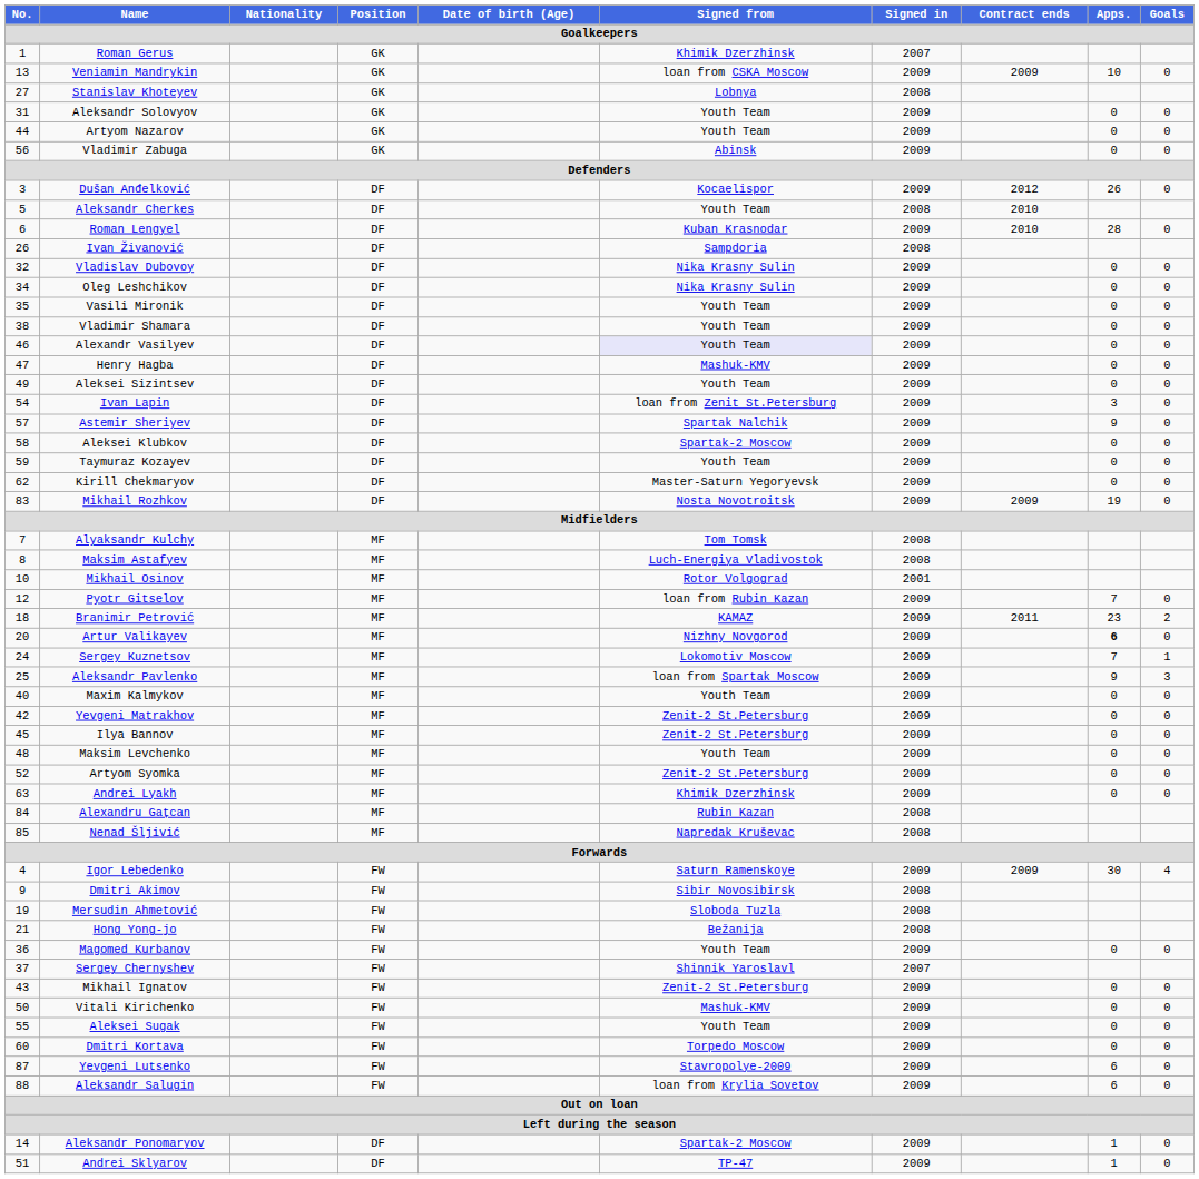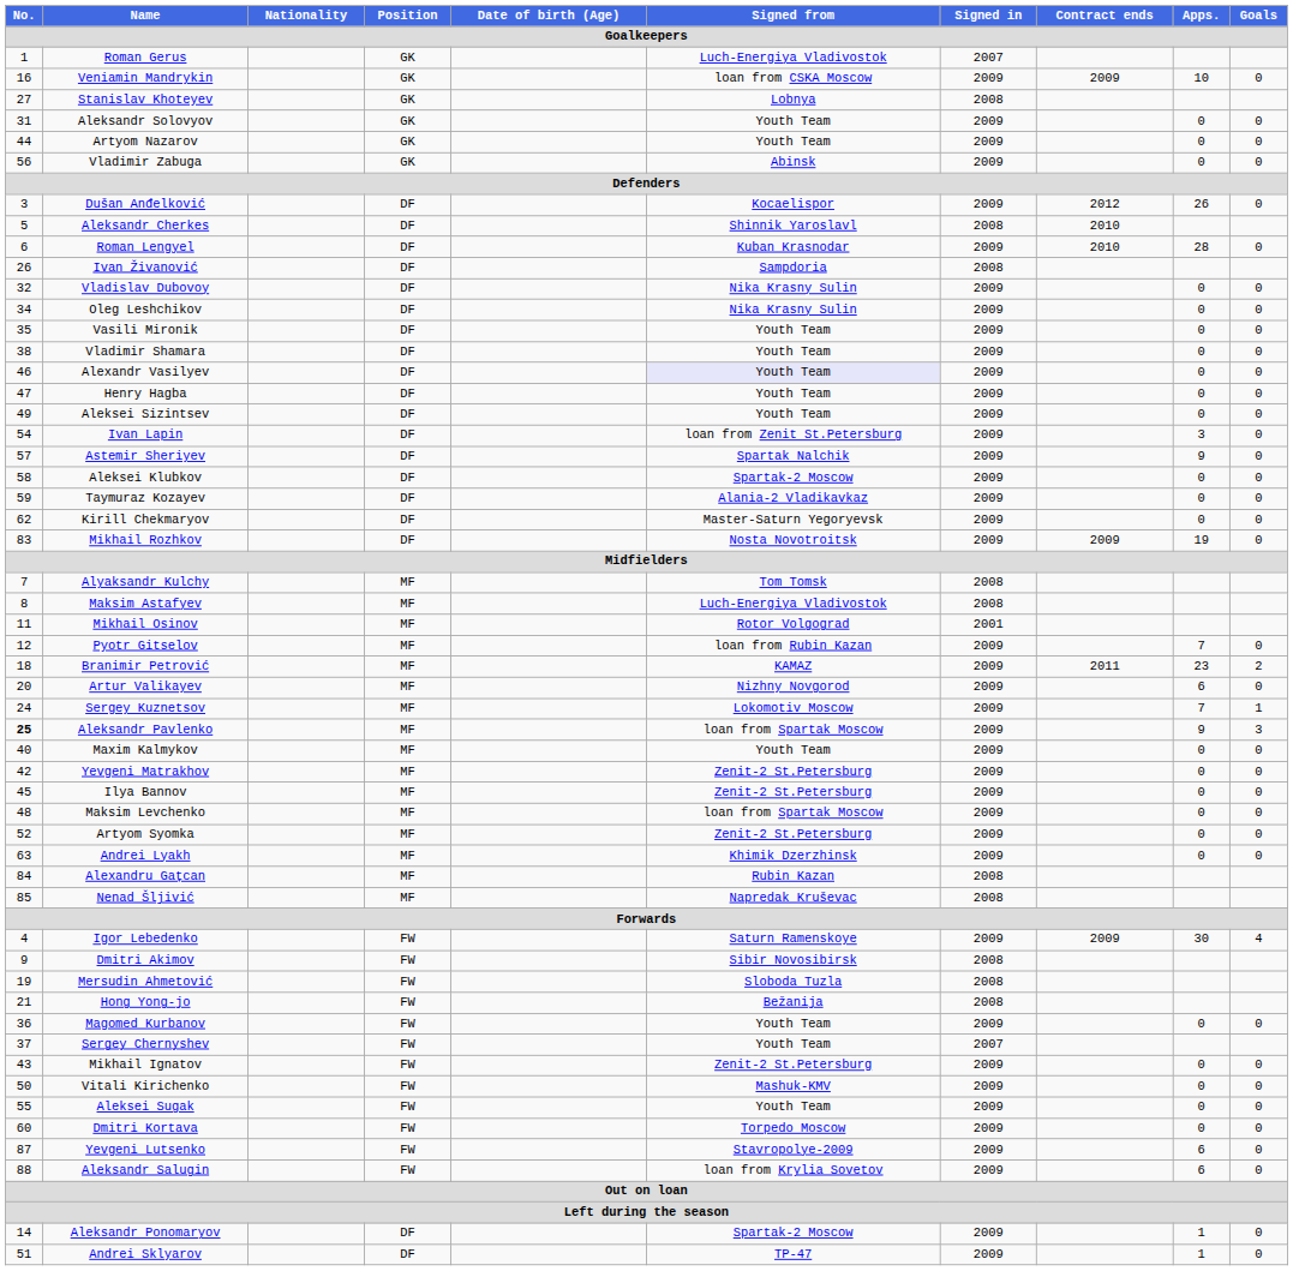 <table class="wikitable"  style="text-align:center; font-size:90%; width:95%;">
 <tr>
 <th style="background:#4169E1; color:white; text-align:center;">No.</th>
 <th style="background:#4169E1; color:white; text-align:center;">Name</th>
 <th style="background:#4169E1; color:white; text-align:center;">Nationality</th>
 <th style="background:#4169E1; color:white; text-align:center;">Position</th>
 <th style="background:#4169E1; color:white; text-align:center;">Date of birth (Age)</th>
 <th style="background:#4169E1; color:white; text-align:center;">Signed from</th>
 <th style="background:#4169E1; color:white; text-align:center;">Signed in</th>
 <th style="background:#4169E1; color:white; text-align:center;">Contract ends</th>
 <th style="background:#4169E1; color:white; text-align:center;">Apps.</th>
 <th style="background:#4169E1; color:white; text-align:center;">Goals</th>
 </tr>
 <tr>
 <th colspan="11"  style="background:#dcdcdc; text-align:center;">Goalkeepers</th>
 </tr>
 <tr>
 <td>1</td>
 <td><a href='#'>Roman Gerus</a></td>
 <td></td>
 <td>GK</td>
 <td></td>
-<td><a href='#'>Khimik Dzerzhinsk</a></td>
+<td><a href='#'>Luch-Energiya Vladivostok</a></td>
 <td>2007</td>
 <td></td>
 <td></td>
 <td></td>
 </tr>
 <tr>
-<td>13</td>
+<td>16</td>
 <td><a href='#'>Veniamin Mandrykin</a></td>
 <td></td>
 <td>GK</td>
 <td></td>
 <td>loan from <a href='#'>CSKA Moscow</a></td>
 <td>2009</td>
 <td>2009</td>
 <td>10</td>
 <td>0</td>
 </tr>
 <tr>
 <td>27</td>
 <td><a href='#'>Stanislav Khoteyev</a></td>
 <td></td>
 <td>GK</td>
 <td></td>
 <td><a href='#'>Lobnya</a></td>
 <td>2008</td>
 <td></td>
 <td></td>
 <td></td>
 </tr>
 <tr>
 <td>31</td>
 <td>Aleksandr Solovyov</td>
 <td></td>
 <td>GK</td>
 <td></td>
 <td>Youth Team</td>
 <td>2009</td>
 <td></td>
 <td>0</td>
 <td>0</td>
 </tr>
 <tr>
 <td>44</td>
 <td>Artyom Nazarov</td>
 <td></td>
 <td>GK</td>
 <td></td>
 <td>Youth Team</td>
 <td>2009</td>
 <td></td>
 <td>0</td>
 <td>0</td>
 </tr>
 <tr>
 <td>56</td>
 <td>Vladimir Zabuga</td>
 <td></td>
 <td>GK</td>
 <td></td>
 <td><a href='#'>Abinsk</a></td>
 <td>2009</td>
 <td></td>
 <td>0</td>
 <td>0</td>
 </tr>
 <tr>
 <th colspan="11"  style="background:#dcdcdc; text-align:center;">Defenders</th>
 </tr>
 <tr>
 <td>3</td>
 <td><a href='#'>Dušan Anđelković</a></td>
 <td></td>
 <td>DF</td>
 <td></td>
 <td><a href='#'>Kocaelispor</a></td>
 <td>2009</td>
 <td>2012</td>
 <td>26</td>
 <td>0</td>
 </tr>
 <tr>
 <td>5</td>
 <td><a href='#'>Aleksandr Cherkes</a></td>
 <td></td>
 <td>DF</td>
 <td></td>
-<td>Youth Team</td>
+<td><a href='#'>Shinnik Yaroslavl</a></td>
 <td>2008</td>
 <td>2010</td>
 <td></td>
 <td></td>
 </tr>
 <tr>
 <td>6</td>
 <td><a href='#'>Roman Lengyel</a></td>
 <td></td>
 <td>DF</td>
 <td></td>
 <td><a href='#'>Kuban Krasnodar</a></td>
 <td>2009</td>
 <td>2010</td>
 <td>28</td>
 <td>0</td>
 </tr>
 <tr>
 <td>26</td>
 <td><a href='#'>Ivan Živanović</a></td>
 <td></td>
 <td>DF</td>
 <td></td>
 <td><a href='#'>Sampdoria</a></td>
 <td>2008</td>
 <td></td>
 <td></td>
 <td></td>
 </tr>
 <tr>
 <td>32</td>
 <td><a href='#'>Vladislav Dubovoy</a></td>
 <td></td>
 <td>DF</td>
 <td></td>
 <td><a href='#'>Nika Krasny Sulin</a></td>
 <td>2009</td>
 <td></td>
 <td>0</td>
 <td>0</td>
 </tr>
 <tr>
 <td>34</td>
 <td>Oleg Leshchikov</td>
 <td></td>
 <td>DF</td>
 <td></td>
 <td><a href='#'>Nika Krasny Sulin</a></td>
 <td>2009</td>
 <td></td>
 <td>0</td>
 <td>0</td>
 </tr>
 <tr>
 <td>35</td>
 <td>Vasili Mironik</td>
 <td></td>
 <td>DF</td>
 <td></td>
 <td>Youth Team</td>
 <td>2009</td>
 <td></td>
 <td>0</td>
 <td>0</td>
 </tr>
 <tr>
 <td>38</td>
 <td>Vladimir Shamara</td>
 <td></td>
 <td>DF</td>
 <td></td>
 <td>Youth Team</td>
 <td>2009</td>
 <td></td>
 <td>0</td>
 <td>0</td>
 </tr>
 <tr>
 <td>46</td>
 <td>Alexandr Vasilyev</td>
 <td></td>
 <td>DF</td>
 <td></td>
 <td style="background: lavender;">Youth Team</td>
 <td>2009</td>
 <td></td>
 <td>0</td>
 <td>0</td>
 </tr>
 <tr>
 <td>47</td>
 <td>Henry Hagba</td>
 <td></td>
 <td>DF</td>
 <td></td>
-<td><a href='#'>Mashuk-KMV</a></td>
+<td>Youth Team</td>
 <td>2009</td>
 <td></td>
 <td>0</td>
 <td>0</td>
 </tr>
 <tr>
 <td>49</td>
 <td>Aleksei Sizintsev</td>
 <td></td>
 <td>DF</td>
 <td></td>
 <td>Youth Team</td>
 <td>2009</td>
 <td></td>
 <td>0</td>
 <td>0</td>
 </tr>
 <tr>
 <td>54</td>
 <td><a href='#'>Ivan Lapin</a></td>
 <td></td>
 <td>DF</td>
 <td></td>
 <td>loan from <a href='#'>Zenit St.Petersburg</a></td>
 <td>2009</td>
 <td></td>
 <td>3</td>
 <td>0</td>
 </tr>
 <tr>
 <td>57</td>
 <td><a href='#'>Astemir Sheriyev</a></td>
 <td></td>
 <td>DF</td>
 <td></td>
 <td><a href='#'>Spartak Nalchik</a></td>
 <td>2009</td>
 <td></td>
 <td>9</td>
 <td>0</td>
 </tr>
 <tr>
 <td>58</td>
 <td>Aleksei Klubkov</td>
 <td></td>
 <td>DF</td>
 <td></td>
 <td><a href='#'>Spartak-2 Moscow</a></td>
 <td>2009</td>
 <td></td>
 <td>0</td>
 <td>0</td>
 </tr>
 <tr>
 <td>59</td>
 <td>Taymuraz Kozayev</td>
 <td></td>
 <td>DF</td>
 <td></td>
-<td>Youth Team</td>
+<td><a href='#'>Alania-2 Vladikavkaz</a></td>
 <td>2009</td>
 <td></td>
 <td>0</td>
 <td>0</td>
 </tr>
 <tr>
 <td>62</td>
 <td>Kirill Chekmaryov</td>
 <td></td>
 <td>DF</td>
 <td></td>
 <td>Master-Saturn Yegoryevsk</td>
 <td>2009</td>
 <td></td>
 <td>0</td>
 <td>0</td>
 </tr>
 <tr>
 <td>83</td>
 <td><a href='#'>Mikhail Rozhkov</a></td>
 <td></td>
 <td>DF</td>
 <td></td>
 <td><a href='#'>Nosta Novotroitsk</a></td>
 <td>2009</td>
 <td>2009</td>
 <td>19</td>
 <td>0</td>
 </tr>
 <tr>
 <th colspan="11"  style="background:#dcdcdc; text-align:center;">Midfielders</th>
 </tr>
 <tr>
 <td>7</td>
 <td><a href='#'>Alyaksandr Kulchy</a></td>
 <td></td>
 <td>MF</td>
 <td></td>
 <td><a href='#'>Tom Tomsk</a></td>
 <td>2008</td>
 <td></td>
 <td></td>
 <td></td>
 </tr>
 <tr>
 <td>8</td>
 <td><a href='#'>Maksim Astafyev</a></td>
 <td></td>
 <td>MF</td>
 <td></td>
 <td><a href='#'>Luch-Energiya Vladivostok</a></td>
 <td>2008</td>
 <td></td>
 <td></td>
 <td></td>
 </tr>
 <tr>
-<td>10</td>
+<td>11</td>
 <td><a href='#'>Mikhail Osinov</a></td>
 <td></td>
 <td>MF</td>
 <td></td>
 <td><a href='#'>Rotor Volgograd</a></td>
 <td>2001</td>
 <td></td>
 <td></td>
 <td></td>
 </tr>
 <tr>
 <td>12</td>
 <td><a href='#'>Pyotr Gitselov</a></td>
 <td></td>
 <td>MF</td>
 <td></td>
 <td>loan from <a href='#'>Rubin Kazan</a></td>
 <td>2009</td>
 <td></td>
 <td>7</td>
 <td>0</td>
 </tr>
 <tr>
 <td>18</td>
 <td><a href='#'>Branimir Petrović</a></td>
 <td></td>
 <td>MF</td>
 <td></td>
 <td><a href='#'>KAMAZ</a></td>
 <td>2009</td>
 <td>2011</td>
 <td>23</td>
 <td>2</td>
 </tr>
 <tr>
 <td>20</td>
 <td><a href='#'>Artur Valikayev</a></td>
 <td></td>
 <td>MF</td>
 <td></td>
 <td><a href='#'>Nizhny Novgorod</a></td>
 <td>2009</td>
 <td></td>
-<td><strong>6</strong></td>
+<td>6</td>
 <td>0</td>
 </tr>
 <tr>
 <td>24</td>
 <td><a href='#'>Sergey Kuznetsov</a></td>
 <td></td>
 <td>MF</td>
 <td></td>
 <td><a href='#'>Lokomotiv Moscow</a></td>
 <td>2009</td>
 <td></td>
 <td>7</td>
 <td>1</td>
 </tr>
 <tr>
-<td>25</td>
+<td><strong>25</strong></td>
 <td><a href='#'>Aleksandr Pavlenko</a></td>
 <td></td>
 <td>MF</td>
 <td></td>
 <td>loan from <a href='#'>Spartak Moscow</a></td>
 <td>2009</td>
 <td></td>
 <td>9</td>
 <td>3</td>
 </tr>
 <tr>
 <td>40</td>
 <td>Maxim Kalmykov</td>
 <td></td>
 <td>MF</td>
 <td></td>
 <td>Youth Team</td>
 <td>2009</td>
 <td></td>
 <td>0</td>
 <td>0</td>
 </tr>
 <tr>
 <td>42</td>
 <td><a href='#'>Yevgeni Matrakhov</a></td>
 <td></td>
 <td>MF</td>
 <td></td>
 <td><a href='#'>Zenit-2 St.Petersburg</a></td>
 <td>2009</td>
 <td></td>
 <td>0</td>
 <td>0</td>
 </tr>
 <tr>
 <td>45</td>
 <td>Ilya Bannov</td>
 <td></td>
 <td>MF</td>
 <td></td>
 <td><a href='#'>Zenit-2 St.Petersburg</a></td>
 <td>2009</td>
 <td></td>
 <td>0</td>
 <td>0</td>
 </tr>
 <tr>
 <td>48</td>
 <td>Maksim Levchenko</td>
 <td></td>
 <td>MF</td>
 <td></td>
-<td>Youth Team</td>
+<td>loan from <a href='#'>Spartak Moscow</a></td>
 <td>2009</td>
 <td></td>
 <td>0</td>
 <td>0</td>
 </tr>
 <tr>
 <td>52</td>
 <td>Artyom Syomka</td>
 <td></td>
 <td>MF</td>
 <td></td>
 <td><a href='#'>Zenit-2 St.Petersburg</a></td>
 <td>2009</td>
 <td></td>
 <td>0</td>
 <td>0</td>
 </tr>
 <tr>
 <td>63</td>
 <td><a href='#'>Andrei Lyakh</a></td>
 <td></td>
 <td>MF</td>
 <td></td>
 <td><a href='#'>Khimik Dzerzhinsk</a></td>
 <td>2009</td>
 <td></td>
 <td>0</td>
 <td>0</td>
 </tr>
 <tr>
 <td>84</td>
 <td><a href='#'>Alexandru Gațcan</a></td>
 <td></td>
 <td>MF</td>
 <td></td>
 <td><a href='#'>Rubin Kazan</a></td>
 <td>2008</td>
 <td></td>
 <td></td>
 <td></td>
 </tr>
 <tr>
 <td>85</td>
 <td><a href='#'>Nenad Šljivić</a></td>
 <td></td>
 <td>MF</td>
 <td></td>
 <td><a href='#'>Napredak Kruševac</a></td>
 <td>2008</td>
 <td></td>
 <td></td>
 <td></td>
 </tr>
 <tr>
 <th colspan="11"  style="background:#dcdcdc; text-align:center;">Forwards</th>
 </tr>
 <tr>
 <td>4</td>
 <td><a href='#'>Igor Lebedenko</a></td>
 <td></td>
 <td>FW</td>
 <td></td>
 <td><a href='#'>Saturn Ramenskoye</a></td>
 <td>2009</td>
 <td>2009</td>
 <td>30</td>
 <td>4</td>
 </tr>
 <tr>
 <td>9</td>
 <td><a href='#'>Dmitri Akimov</a></td>
 <td></td>
 <td>FW</td>
 <td></td>
 <td><a href='#'>Sibir Novosibirsk</a></td>
 <td>2008</td>
 <td></td>
 <td></td>
 <td></td>
 </tr>
 <tr>
 <td>19</td>
 <td><a href='#'>Mersudin Ahmetović</a></td>
 <td></td>
 <td>FW</td>
 <td></td>
 <td><a href='#'>Sloboda Tuzla</a></td>
 <td>2008</td>
 <td></td>
 <td></td>
 <td></td>
 </tr>
 <tr>
 <td>21</td>
 <td><a href='#'>Hong Yong-jo</a></td>
 <td></td>
 <td>FW</td>
 <td></td>
 <td><a href='#'>Bežanija</a></td>
 <td>2008</td>
 <td></td>
 <td></td>
 <td></td>
 </tr>
 <tr>
 <td>36</td>
 <td><a href='#'>Magomed Kurbanov</a></td>
 <td></td>
 <td>FW</td>
 <td></td>
 <td>Youth Team</td>
 <td>2009</td>
 <td></td>
 <td>0</td>
 <td>0</td>
 </tr>
 <tr>
 <td>37</td>
 <td><a href='#'>Sergey Chernyshev</a></td>
 <td></td>
 <td>FW</td>
 <td></td>
-<td><a href='#'>Shinnik Yaroslavl</a></td>
+<td>Youth Team</td>
 <td>2007</td>
 <td></td>
 <td></td>
 <td></td>
 </tr>
 <tr>
 <td>43</td>
 <td>Mikhail Ignatov</td>
 <td></td>
 <td>FW</td>
 <td></td>
 <td><a href='#'>Zenit-2 St.Petersburg</a></td>
 <td>2009</td>
 <td></td>
 <td>0</td>
 <td>0</td>
 </tr>
 <tr>
 <td>50</td>
 <td>Vitali Kirichenko</td>
 <td></td>
 <td>FW</td>
 <td></td>
 <td><a href='#'>Mashuk-KMV</a></td>
 <td>2009</td>
 <td></td>
 <td>0</td>
 <td>0</td>
 </tr>
 <tr>
 <td>55</td>
 <td><a href='#'>Aleksei Sugak</a></td>
 <td></td>
 <td>FW</td>
 <td></td>
 <td>Youth Team</td>
 <td>2009</td>
 <td></td>
 <td>0</td>
 <td>0</td>
 </tr>
 <tr>
 <td>60</td>
 <td><a href='#'>Dmitri Kortava</a></td>
 <td></td>
 <td>FW</td>
 <td></td>
 <td><a href='#'>Torpedo Moscow</a></td>
 <td>2009</td>
 <td></td>
 <td>0</td>
 <td>0</td>
 </tr>
 <tr>
 <td>87</td>
 <td><a href='#'>Yevgeni Lutsenko</a></td>
 <td></td>
 <td>FW</td>
 <td></td>
 <td><a href='#'>Stavropolye-2009</a></td>
 <td>2009</td>
 <td></td>
 <td>6</td>
 <td>0</td>
 </tr>
 <tr>
 <td>88</td>
 <td><a href='#'>Aleksandr Salugin</a></td>
 <td></td>
 <td>FW</td>
 <td></td>
 <td>loan from <a href='#'>Krylia Sovetov</a></td>
 <td>2009</td>
 <td></td>
 <td>6</td>
 <td>0</td>
 </tr>
 <tr>
 <th colspan="11"  style="background:#dcdcdc; text-align:center;">Out on loan</th>
 </tr>
 <tr>
 <th colspan="11"  style="background:#dcdcdc; text-align:center;">Left during the season</th>
 </tr>
 <tr>
 <td>14</td>
 <td><a href='#'>Aleksandr Ponomaryov</a></td>
 <td></td>
 <td>DF</td>
 <td></td>
 <td><a href='#'>Spartak-2 Moscow</a></td>
 <td>2009</td>
 <td></td>
 <td>1</td>
 <td>0</td>
 </tr>
 <tr>
 <td>51</td>
 <td><a href='#'>Andrei Sklyarov</a></td>
 <td></td>
 <td>DF</td>
 <td></td>
 <td><a href='#'>TP-47</a></td>
 <td>2009</td>
 <td></td>
 <td>1</td>
 <td>0</td>
 </tr>
 </table>
